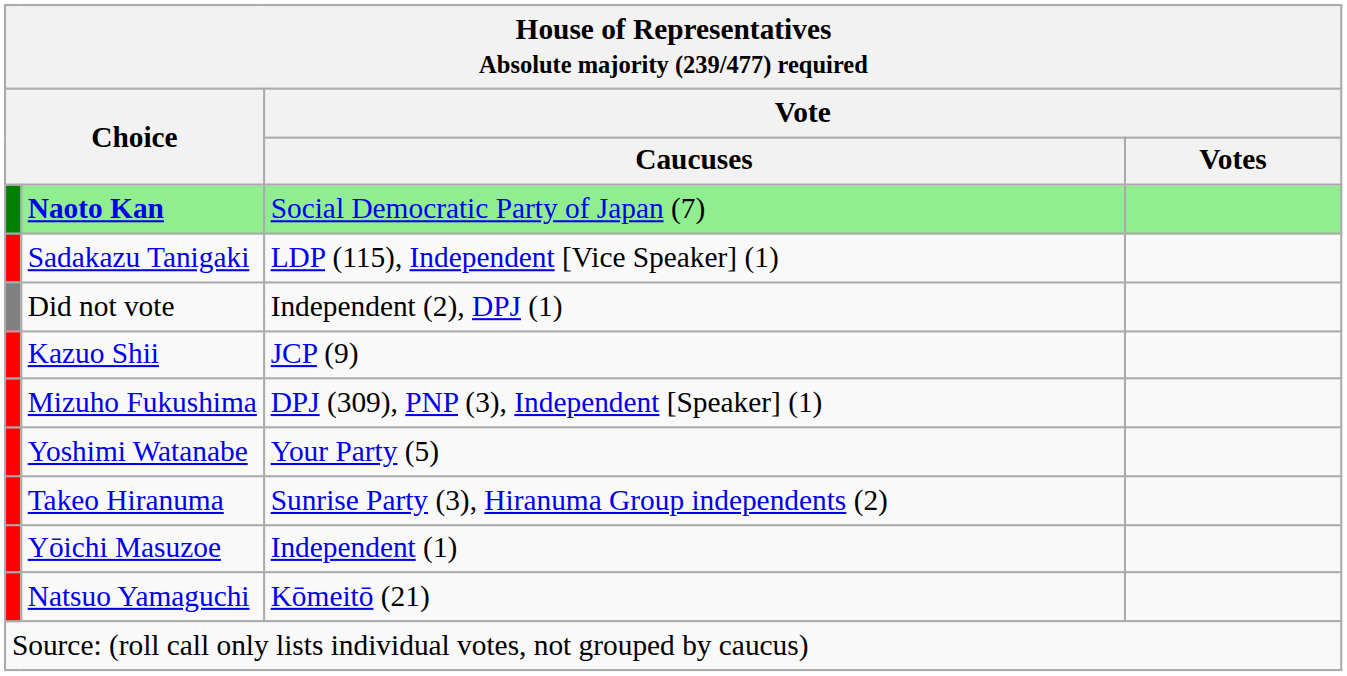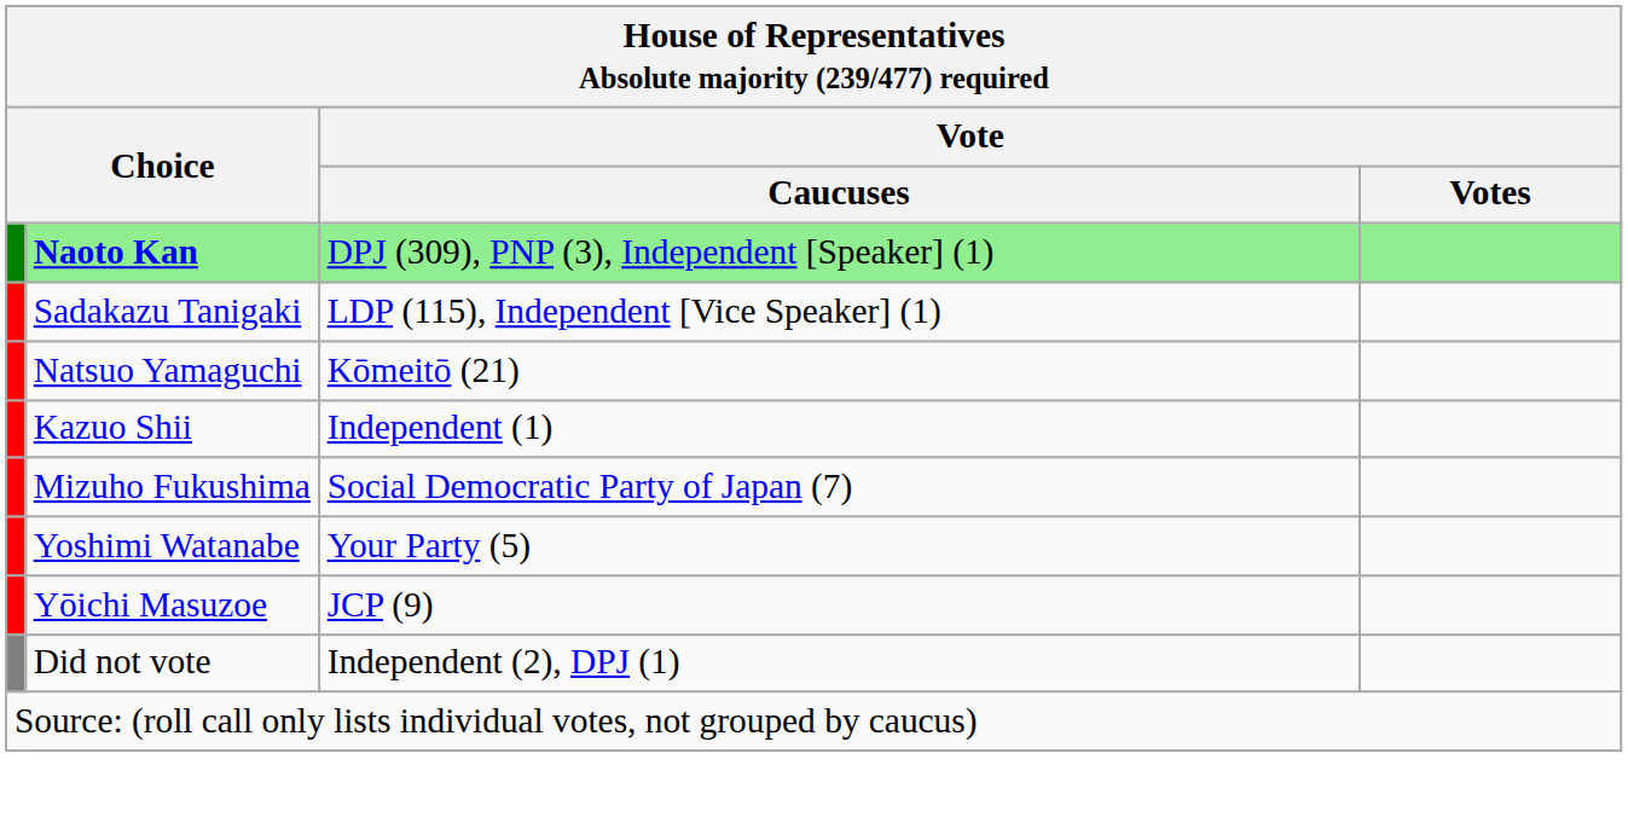 <table class="wikitable" style="font-size:90%;">
 <tr>
 <th colspan="4">House of Representatives <br> <small>Absolute majority (239/477) required</small></th>
 </tr>
 <tr>
 <th align="left" rowspan="2" colspan="2" width="100">Choice</th>
 <th colspan="2">Vote</th>
 </tr>
 <tr>
 <th width="415">Caucuses</th>
 <th width="100">Votes</th>
 </tr>
 <tr style="background:lightgreen;">
 <td width="1" bgcolor="green"></td>
 <td align="left"><strong><a href='#'>Naoto Kan</a></strong></td>
-<td><a href='#'>Social Democratic Party of Japan</a> (7)</td>
+<td><a href='#'>DPJ</a> (309), <a href='#'>PNP</a> (3), <a href='#'>Independent</a> [Speaker] (1)</td>
 <td></td>
 </tr>
 <tr>
 <td bgcolor="red"></td>
 <td align="left"><a href='#'>Sadakazu Tanigaki</a></td>
 <td><a href='#'>LDP</a> (115), <a href='#'>Independent</a> [Vice Speaker] (1)</td>
 <td></td>
 </tr>
 <tr>
-<td bgcolor="gray"></td>
-<td align="left">Did not vote</td>
-<td>Independent (2), <a href='#'>DPJ</a> (1)</td>
+<td bgcolor="red"></td>
+<td align="left"><a href='#'>Natsuo Yamaguchi</a></td>
+<td><a href='#'>Kōmeitō</a> (21)</td>
 <td></td>
 </tr>
 <tr>
 <td bgcolor="red"></td>
 <td align="left"><a href='#'>Kazuo Shii</a></td>
-<td><a href='#'>JCP</a> (9)</td>
+<td><a href='#'>Independent</a> (1)</td>
 <td></td>
 </tr>
 <tr>
 <td bgcolor="red"></td>
 <td align="left"><a href='#'>Mizuho Fukushima</a></td>
-<td><a href='#'>DPJ</a> (309), <a href='#'>PNP</a> (3), <a href='#'>Independent</a> [Speaker] (1)</td>
+<td><a href='#'>Social Democratic Party of Japan</a> (7)</td>
 <td></td>
 </tr>
 <tr>
 <td bgcolor="red"></td>
 <td align="left"><a href='#'>Yoshimi Watanabe</a></td>
 <td><a href='#'>Your Party</a> (5)</td>
 <td></td>
 </tr>
 <tr>
 <td bgcolor="red"></td>
-<td align="left"><a href='#'>Takeo Hiranuma</a></td>
-<td><a href='#'>Sunrise Party</a> (3), <a href='#'>Hiranuma Group independents</a> (2)</td>
+<td align="left"><a href='#'>Yōichi Masuzoe</a></td>
+<td><a href='#'>JCP</a> (9)</td>
 <td></td>
 </tr>
 <tr>
-<td bgcolor="red"></td>
-<td align="left"><a href='#'>Yōichi Masuzoe</a></td>
-<td><a href='#'>Independent</a> (1)</td>
-<td></td>
-</tr>
-<tr>
-<td bgcolor="red"></td>
-<td align="left"><a href='#'>Natsuo Yamaguchi</a></td>
-<td><a href='#'>Kōmeitō</a> (21)</td>
+<td bgcolor="gray"></td>
+<td align="left">Did not vote</td>
+<td>Independent (2), <a href='#'>DPJ</a> (1)</td>
 <td></td>
 </tr>
 <tr>
 <td colspan="4">Source:  (roll call only lists individual votes, not grouped by caucus)</td>
 </tr>
 </table>
